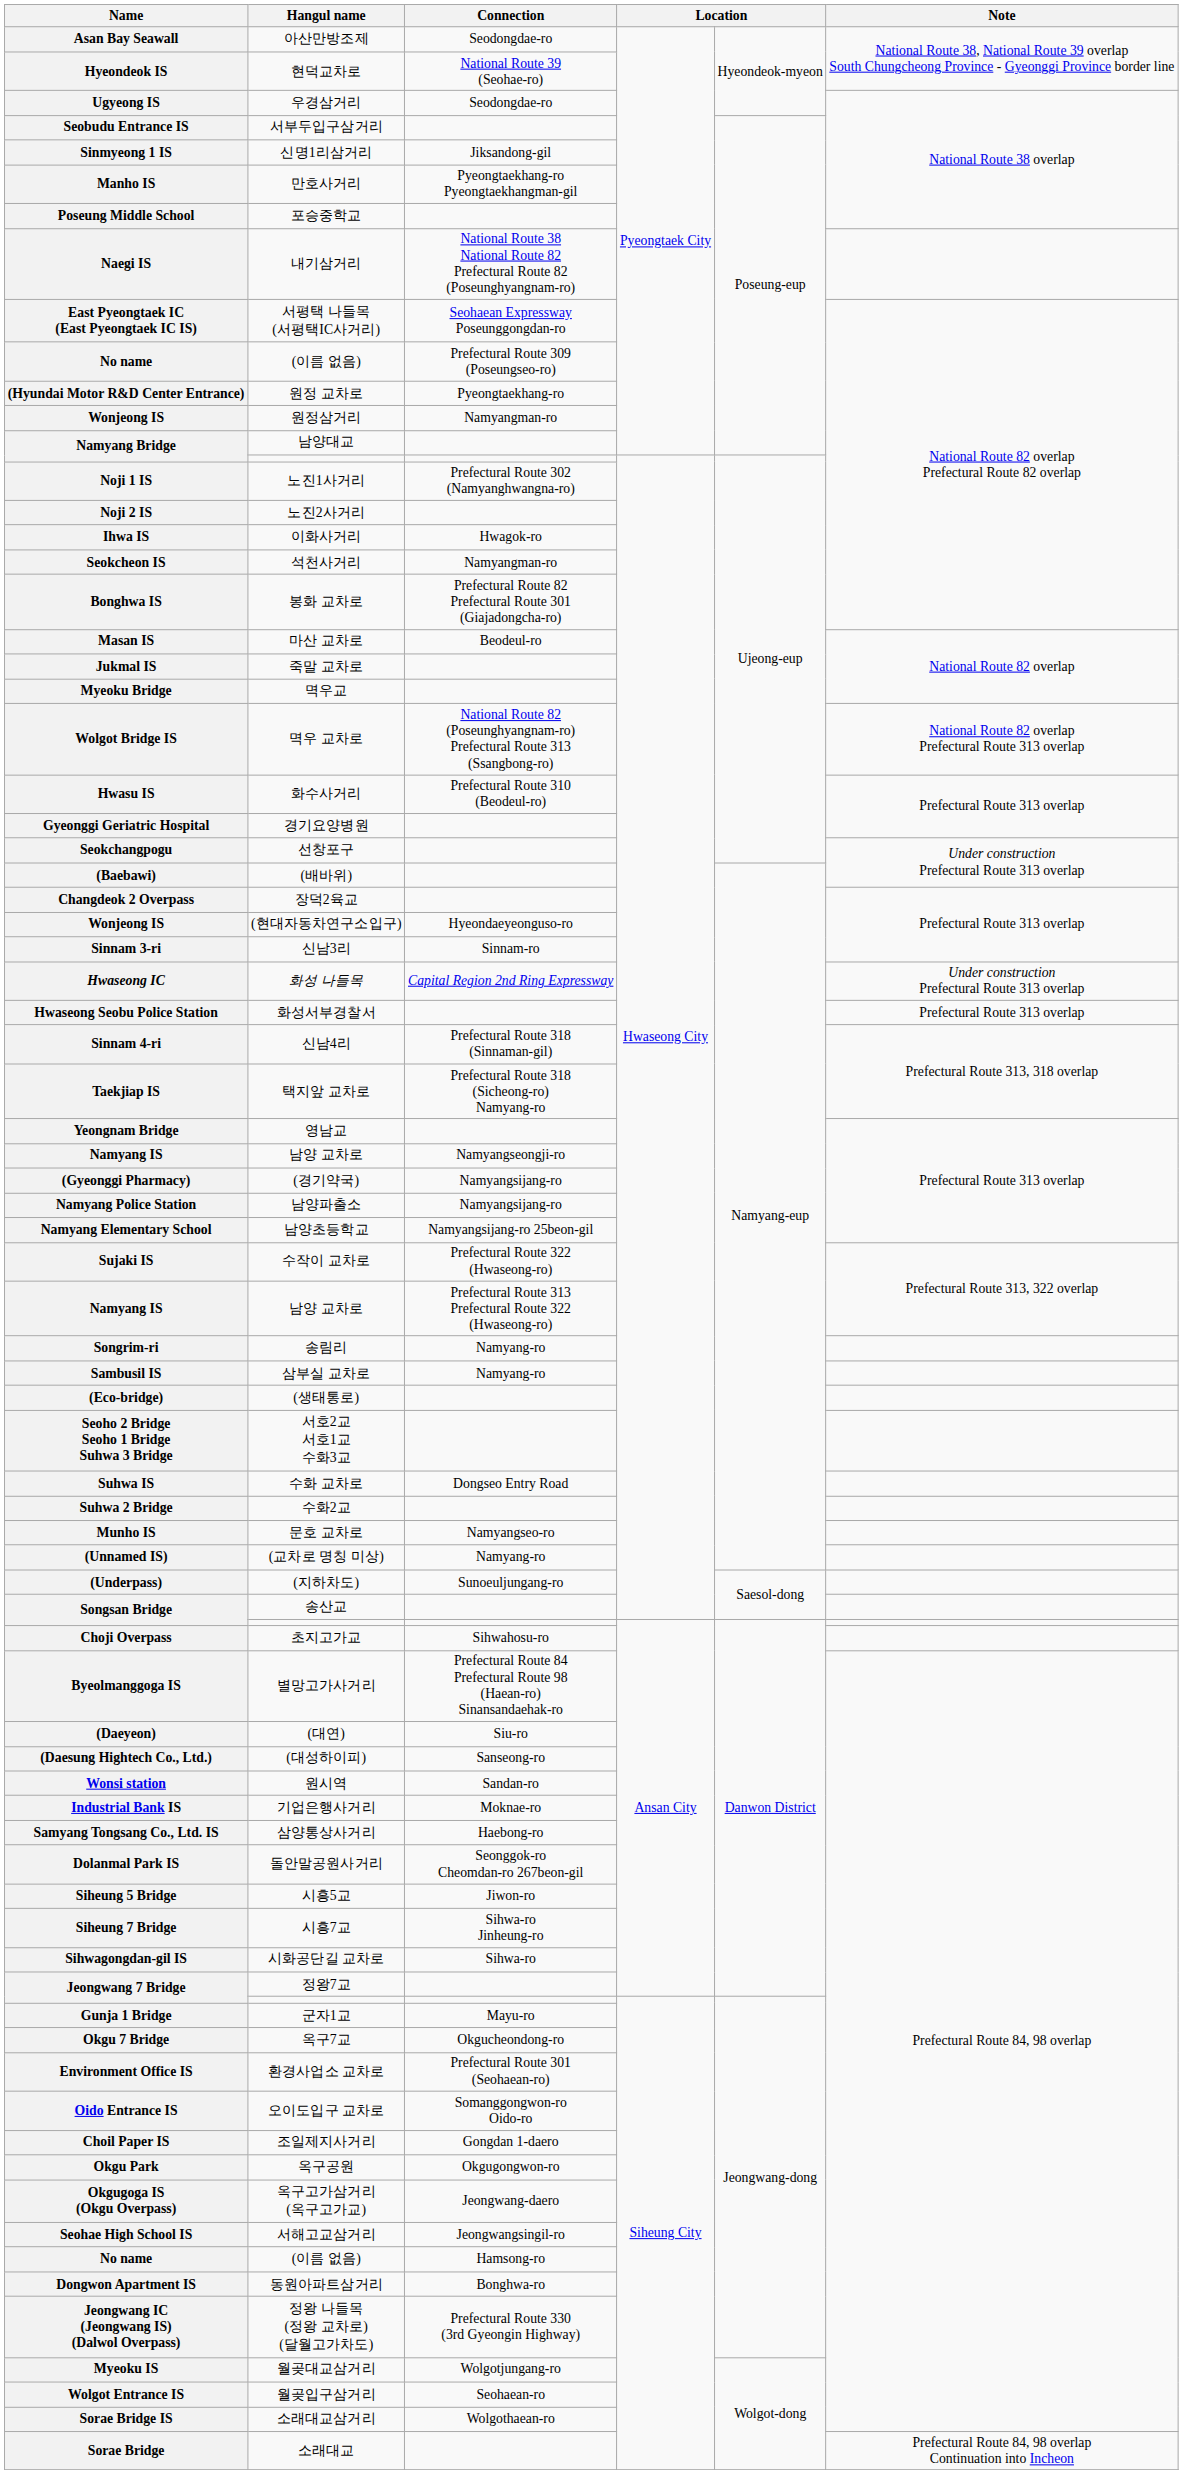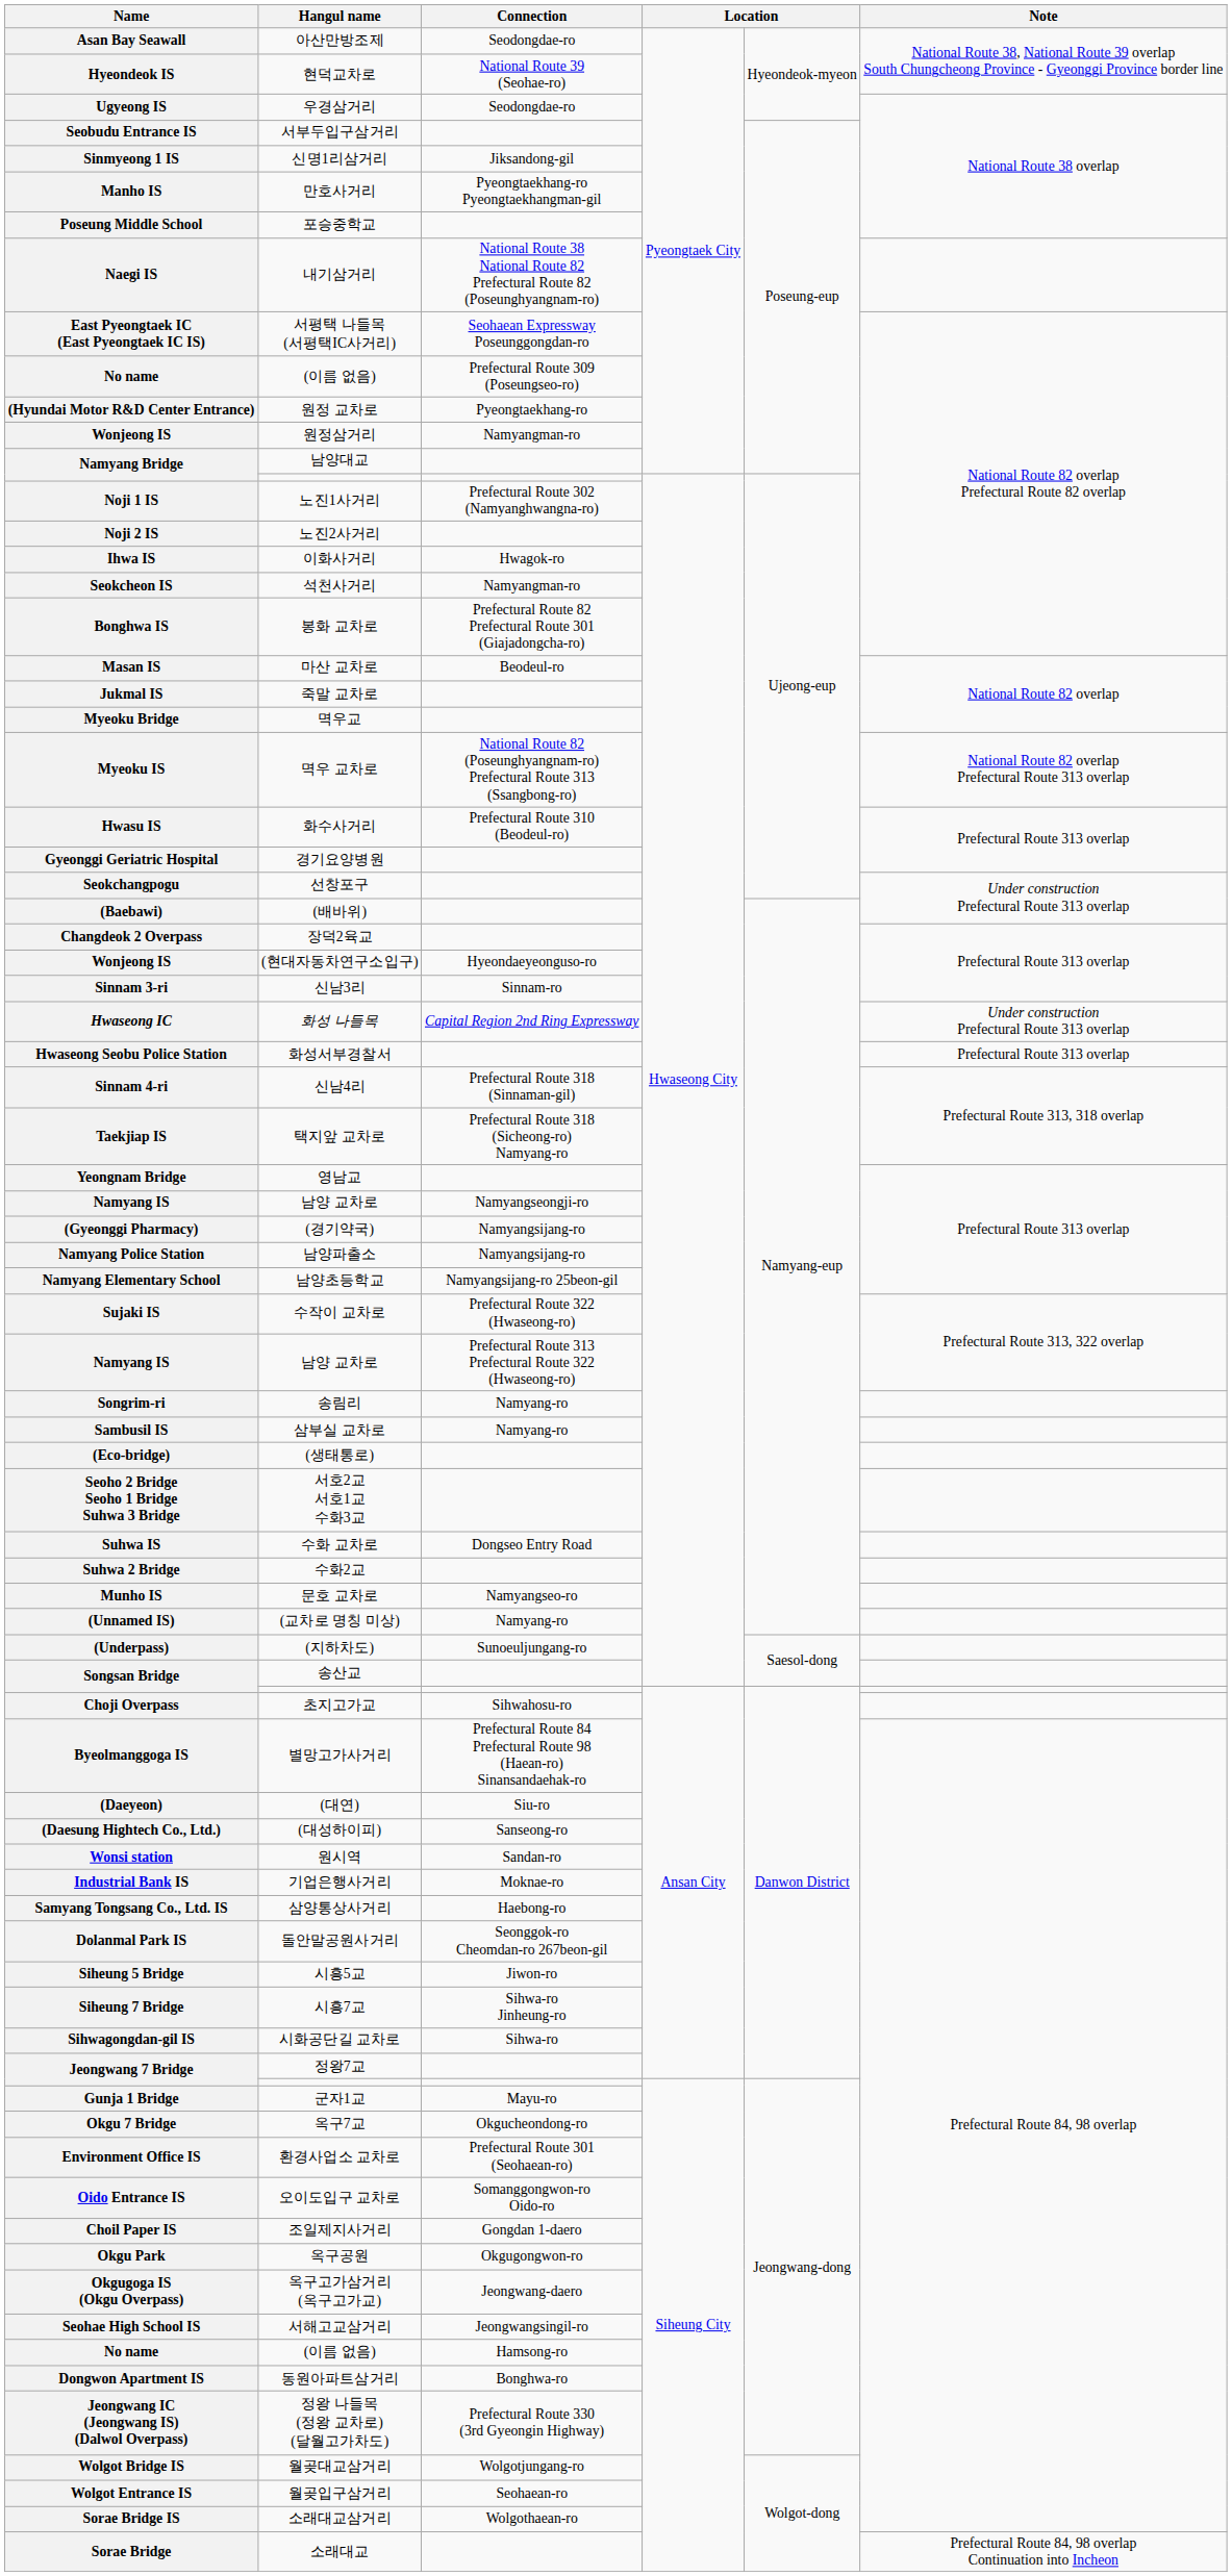 <table class="wikitable" style="font-size: 85%; text-align: center;">
 <tr>
 <th>Name</th>
 <th>Hangul name</th>
 <th>Connection</th>
 <th colspan="2">Location</th>
 <th>Note</th>
 </tr>
 <tr>
 <th>Asan Bay Seawall</th>
 <td>아산만방조제</td>
 <td>Seodongdae-ro</td>
 <td rowspan=13><a href='#'>Pyeongtaek City</a></td>
 <td rowspan=3>Hyeondeok-myeon</td>
 <td rowspan=2><a href='#'>National Route 38</a>, <a href='#'>National Route 39</a> overlap<br><a href='#'>South Chungcheong Province</a> - <a href='#'>Gyeonggi Province</a> border line</td>
 </tr>
 <tr>
 <th>Hyeondeok IS</th>
 <td>현덕교차로</td>
 <td><a href='#'>National Route 39</a><br>(Seohae-ro)</td>
 </tr>
 <tr>
 <th>Ugyeong IS</th>
 <td>우경삼거리</td>
 <td>Seodongdae-ro</td>
 <td rowspan=5><a href='#'>National Route 38</a> overlap</td>
 </tr>
 <tr>
 <th>Seobudu Entrance IS</th>
 <td>서부두입구삼거리</td>
 <td></td>
 <td rowspan=10>Poseung-eup</td>
 </tr>
 <tr>
 <th>Sinmyeong 1 IS</th>
 <td>신명1리삼거리</td>
 <td>Jiksandong-gil</td>
 </tr>
 <tr>
 <th>Manho IS</th>
 <td>만호사거리</td>
 <td>Pyeongtaekhang-ro<br>Pyeongtaekhangman-gil</td>
 </tr>
 <tr>
 <th>Poseung Middle School</th>
 <td>포승중학교</td>
 <td></td>
 </tr>
 <tr>
 <th>Naegi IS</th>
 <td>내기삼거리</td>
 <td><a href='#'>National Route 38</a><br><a href='#'>National Route 82</a><br>Prefectural Route 82<br>(Poseunghyangnam-ro)</td>
 <td></td>
 </tr>
 <tr>
 <th>East Pyeongtaek IC<br>(East Pyeongtaek IC IS)</th>
 <td>서평택 나들목<br>(서평택IC사거리)</td>
 <td><a href='#'>Seohaean Expressway</a><br>Poseunggongdan-ro</td>
 <td rowspan=11><a href='#'>National Route 82</a> overlap<br>Prefectural Route 82 overlap</td>
 </tr>
 <tr>
 <th>No name</th>
 <td>(이름 없음)</td>
 <td>Prefectural Route 309<br>(Poseungseo-ro)</td>
 </tr>
 <tr>
 <th>(Hyundai Motor R&D Center Entrance)</th>
 <td>원정 교차로</td>
 <td>Pyeongtaekhang-ro</td>
 </tr>
 <tr>
 <th>Wonjeong IS</th>
 <td>원정삼거리</td>
 <td>Namyangman-ro</td>
 </tr>
 <tr>
 <th rowspan=2>Namyang Bridge</th>
 <td>남양대교</td>
 <td></td>
 </tr>
 <tr>
 <td></td>
 <td></td>
 <td rowspan=38><a href='#'>Hwaseong City</a></td>
 <td rowspan=13>Ujeong-eup</td>
 </tr>
 <tr>
 <th>Noji 1 IS</th>
 <td>노진1사거리</td>
 <td>Prefectural Route 302<br>(Namyanghwangna-ro)</td>
 </tr>
 <tr>
 <th>Noji 2 IS</th>
 <td>노진2사거리</td>
 <td></td>
 </tr>
 <tr>
 <th>Ihwa IS</th>
 <td>이화사거리</td>
 <td>Hwagok-ro</td>
 </tr>
 <tr>
 <th>Seokcheon IS</th>
 <td>석천사거리</td>
 <td>Namyangman-ro</td>
 </tr>
 <tr>
 <th>Bonghwa IS</th>
 <td>봉화 교차로</td>
 <td>Prefectural Route 82<br>Prefectural Route 301<br>(Giajadongcha-ro)</td>
 </tr>
 <tr>
 <th>Masan IS</th>
 <td>마산 교차로</td>
 <td>Beodeul-ro</td>
 <td rowspan=3><a href='#'>National Route 82</a> overlap</td>
 </tr>
 <tr>
 <th>Jukmal IS</th>
 <td>죽말 교차로</td>
 <td></td>
 </tr>
 <tr>
 <th>Myeoku Bridge</th>
 <td>멱우교</td>
 <td></td>
 </tr>
 <tr>
-<th>Wolgot Bridge IS</th>
+<th>Myeoku IS</th>
 <td>멱우 교차로</td>
 <td><a href='#'>National Route 82</a><br>(Poseunghyangnam-ro)<br>Prefectural Route 313<br>(Ssangbong-ro)</td>
 <td><a href='#'>National Route 82</a> overlap<br>Prefectural Route 313 overlap</td>
 </tr>
 <tr>
 <th>Hwasu IS</th>
 <td>화수사거리</td>
 <td>Prefectural Route 310<br>(Beodeul-ro)</td>
 <td rowspan=2>Prefectural Route 313 overlap</td>
 </tr>
 <tr>
 <th>Gyeonggi Geriatric Hospital</th>
 <td>경기요양병원</td>
 <td></td>
 </tr>
 <tr>
 <th>Seokchangpogu</th>
 <td>선창포구</td>
 <td></td>
 <td rowspan=2><em>Under construction</em><br>Prefectural Route 313 overlap</td>
 </tr>
 <tr>
 <th>(Baebawi)</th>
 <td>(배바위)</td>
 <td></td>
 <td rowspan=23>Namyang-eup</td>
 </tr>
 <tr>
 <th>Changdeok 2 Overpass</th>
 <td>장덕2육교</td>
 <td></td>
 <td rowspan=3>Prefectural Route 313 overlap</td>
 </tr>
 <tr>
 <th>Wonjeong IS</th>
 <td>(현대자동차연구소입구)</td>
 <td>Hyeondaeyeonguso-ro</td>
 </tr>
 <tr>
 <th>Sinnam 3-ri</th>
 <td>신남3리</td>
 <td>Sinnam-ro</td>
 </tr>
 <tr>
 <th><em>Hwaseong IC</em></th>
 <td><em>화성 나들목</em></td>
 <td><em><a href='#'>Capital Region 2nd Ring Expressway</a></em></td>
 <td><em>Under construction</em><br>Prefectural Route 313 overlap</td>
 </tr>
 <tr>
 <th>Hwaseong Seobu Police Station</th>
 <td>화성서부경찰서</td>
 <td></td>
 <td>Prefectural Route 313 overlap</td>
 </tr>
 <tr>
 <th>Sinnam 4-ri</th>
 <td>신남4리</td>
 <td>Prefectural Route 318<br>(Sinnaman-gil)</td>
 <td rowspan=2>Prefectural Route 313, 318 overlap</td>
 </tr>
 <tr>
 <th>Taekjiap IS</th>
 <td>택지앞 교차로</td>
 <td>Prefectural Route 318<br>(Sicheong-ro)<br>Namyang-ro</td>
 </tr>
 <tr>
 <th>Yeongnam Bridge</th>
 <td>영남교</td>
 <td></td>
 <td rowspan=5>Prefectural Route 313 overlap</td>
 </tr>
 <tr>
 <th>Namyang IS</th>
 <td>남양 교차로</td>
 <td>Namyangseongji-ro</td>
 </tr>
 <tr>
 <th>(Gyeonggi Pharmacy)</th>
 <td>(경기약국)</td>
 <td>Namyangsijang-ro</td>
 </tr>
 <tr>
 <th>Namyang Police Station</th>
 <td>남양파출소</td>
 <td>Namyangsijang-ro</td>
 </tr>
 <tr>
 <th>Namyang Elementary School</th>
 <td>남양초등학교</td>
 <td>Namyangsijang-ro 25beon-gil</td>
 </tr>
 <tr>
 <th>Sujaki IS</th>
 <td>수작이 교차로</td>
 <td>Prefectural Route 322<br>(Hwaseong-ro)</td>
 <td rowspan=2>Prefectural Route 313, 322 overlap</td>
 </tr>
 <tr>
 <th>Namyang IS</th>
 <td>남양 교차로</td>
 <td>Prefectural Route 313<br>Prefectural Route 322<br>(Hwaseong-ro)</td>
 </tr>
 <tr>
 <th>Songrim-ri</th>
 <td>송림리</td>
 <td>Namyang-ro</td>
 <td></td>
 </tr>
 <tr>
 <th>Sambusil IS</th>
 <td>삼부실 교차로</td>
 <td>Namyang-ro</td>
 <td></td>
 </tr>
 <tr>
 <th>(Eco-bridge)</th>
 <td>(생태통로)</td>
 <td></td>
 <td></td>
 </tr>
 <tr>
 <th>Seoho 2 Bridge<br>Seoho 1 Bridge<br>Suhwa 3 Bridge</th>
 <td>서호2교<br>서호1교<br>수화3교</td>
 <td></td>
 <td></td>
 </tr>
 <tr>
 <th>Suhwa IS</th>
 <td>수화 교차로</td>
 <td>Dongseo Entry Road</td>
 <td></td>
 </tr>
 <tr>
 <th>Suhwa 2 Bridge</th>
 <td>수화2교</td>
 <td></td>
 <td></td>
 </tr>
 <tr>
 <th>Munho IS</th>
 <td>문호 교차로</td>
 <td>Namyangseo-ro</td>
 <td></td>
 </tr>
 <tr>
 <th>(Unnamed IS)</th>
 <td>(교차로 명칭 미상)</td>
 <td>Namyang-ro</td>
 <td></td>
 </tr>
 <tr>
 <th>(Underpass)</th>
 <td>(지하차도)</td>
 <td>Sunoeuljungang-ro</td>
 <td rowspan=2>Saesol-dong</td>
 <td></td>
 </tr>
 <tr>
 <th rowspan=2>Songsan Bridge</th>
 <td>송산교</td>
 <td></td>
 <td></td>
 </tr>
 <tr>
 <td></td>
 <td></td>
 <td rowspan=13><a href='#'>Ansan City</a></td>
 <td rowspan=13><a href='#'>Danwon District</a></td>
 <td></td>
 </tr>
 <tr>
 <th>Choji Overpass</th>
 <td>초지고가교</td>
 <td>Sihwahosu-ro</td>
 <td></td>
 </tr>
 <tr>
 <th>Byeolmanggoga IS</th>
 <td>별망고가사거리</td>
 <td>Prefectural Route 84<br>Prefectural Route 98<br>(Haean-ro)<br>Sinansandaehak-ro</td>
 <td rowspan=26>Prefectural Route 84, 98 overlap</td>
 </tr>
 <tr>
 <th>(Daeyeon)</th>
 <td>(대연)</td>
 <td>Siu-ro</td>
 </tr>
 <tr>
 <th>(Daesung Hightech Co., Ltd.)</th>
 <td>(대성하이피)</td>
 <td>Sanseong-ro</td>
 </tr>
 <tr>
 <th><a href='#'>Wonsi station</a></th>
 <td>원시역</td>
 <td>Sandan-ro</td>
 </tr>
 <tr>
 <th><a href='#'>Industrial Bank</a> IS</th>
 <td>기업은행사거리</td>
 <td>Moknae-ro</td>
 </tr>
 <tr>
 <th>Samyang Tongsang Co., Ltd. IS</th>
 <td>삼양통상사거리</td>
 <td>Haebong-ro</td>
 </tr>
 <tr>
 <th>Dolanmal Park IS</th>
 <td>돌안말공원사거리</td>
 <td>Seonggok-ro<br>Cheomdan-ro 267beon-gil</td>
 </tr>
 <tr>
 <th>Siheung 5 Bridge</th>
 <td>시흥5교</td>
 <td>Jiwon-ro</td>
 </tr>
 <tr>
 <th>Siheung 7 Bridge</th>
 <td>시흥7교</td>
 <td>Sihwa-ro<br>Jinheung-ro</td>
 </tr>
 <tr>
 <th>Sihwagongdan-gil IS</th>
 <td>시화공단길 교차로</td>
 <td>Sihwa-ro</td>
 </tr>
 <tr>
 <th rowspan=2>Jeongwang 7 Bridge</th>
 <td>정왕7교</td>
 <td></td>
 </tr>
 <tr>
 <td></td>
 <td></td>
 <td rowspan=16><a href='#'>Siheung City</a></td>
 <td rowspan=12>Jeongwang-dong</td>
 </tr>
 <tr>
 <th>Gunja 1 Bridge</th>
 <td>군자1교</td>
 <td>Mayu-ro</td>
 </tr>
 <tr>
 <th>Okgu 7 Bridge</th>
 <td>옥구7교</td>
 <td>Okgucheondong-ro</td>
 </tr>
 <tr>
 <th>Environment Office IS</th>
 <td>환경사업소 교차로</td>
 <td>Prefectural Route 301<br>(Seohaean-ro)</td>
 </tr>
 <tr>
 <th><a href='#'>Oido</a> Entrance IS</th>
 <td>오이도입구 교차로</td>
 <td>Somanggongwon-ro<br>Oido-ro</td>
 </tr>
 <tr>
 <th>Choil Paper IS</th>
 <td>조일제지사거리</td>
 <td>Gongdan 1-daero</td>
 </tr>
 <tr>
 <th>Okgu Park</th>
 <td>옥구공원</td>
 <td>Okgugongwon-ro</td>
 </tr>
 <tr>
 <th>Okgugoga IS<br>(Okgu Overpass)</th>
 <td>옥구고가삼거리<br>(옥구고가교)</td>
 <td>Jeongwang-daero</td>
 </tr>
 <tr>
 <th>Seohae High School IS</th>
 <td>서해고교삼거리</td>
 <td>Jeongwangsingil-ro</td>
 </tr>
 <tr>
 <th>No name</th>
 <td>(이름 없음)</td>
 <td>Hamsong-ro</td>
 </tr>
 <tr>
 <th>Dongwon Apartment IS</th>
 <td>동원아파트삼거리</td>
 <td>Bonghwa-ro</td>
 </tr>
 <tr>
 <th>Jeongwang IC<br>(Jeongwang IS)<br>(Dalwol Overpass)</th>
 <td>정왕 나들목<br>(정왕 교차로)<br>(달월고가차도)</td>
 <td>Prefectural Route 330<br>(3rd Gyeongin Highway)</td>
 </tr>
 <tr>
-<th>Myeoku IS</th>
+<th>Wolgot Bridge IS</th>
 <td>월곶대교삼거리</td>
 <td>Wolgotjungang-ro</td>
 <td rowspan=4>Wolgot-dong</td>
 </tr>
 <tr>
 <th>Wolgot Entrance IS</th>
 <td>월곶입구삼거리</td>
 <td>Seohaean-ro</td>
 </tr>
 <tr>
 <th>Sorae Bridge IS</th>
 <td>소래대교삼거리</td>
 <td>Wolgothaean-ro</td>
 </tr>
 <tr>
 <th>Sorae Bridge</th>
 <td>소래대교</td>
 <td></td>
 <td>Prefectural Route 84, 98 overlap<br>Continuation into <a href='#'>Incheon</a></td>
 </tr>
 <tr>
 </tr>
 </table>
